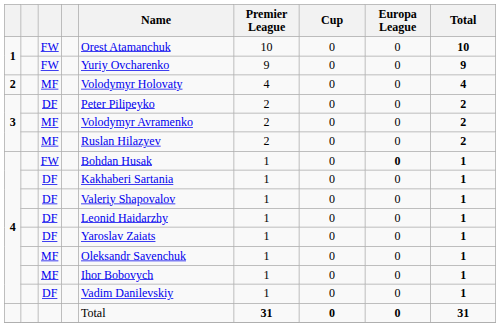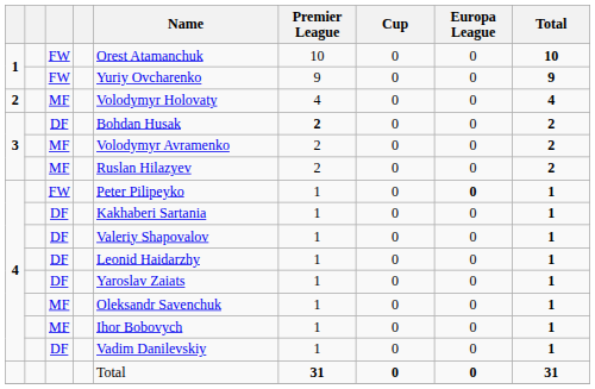 <table class="wikitable" style="text-align:center">
 <tr>
 <th width=15></th>
 <th width=15></th>
 <th width=15></th>
 <th width=15></th>
 <th width=200>Name</th>
 <th width=80><strong>Premier League</strong></th>
 <th width=80><strong>Cup</strong></th>
 <th width=80><strong>Europa League</strong></th>
 <th width=80>Total</th>
 </tr>
 <tr>
 <td rowspan=2><strong>1</strong></td>
 <td></td>
 <td><a href='#'>FW</a></td>
 <td></td>
 <td align=left><a href='#'>Orest Atamanchuk</a></td>
 <td>10</td>
 <td>0</td>
 <td>0</td>
 <td><strong>10</strong></td>
 </tr>
 <tr>
 <td></td>
 <td><a href='#'>FW</a></td>
 <td></td>
 <td align=left><a href='#'>Yuriy Ovcharenko</a></td>
 <td>9</td>
 <td>0</td>
 <td>0</td>
 <td><strong>9</strong></td>
 </tr>
 <tr>
 <td><strong>2</strong></td>
 <td></td>
 <td><a href='#'>MF</a></td>
 <td></td>
 <td align=left><a href='#'>Volodymyr Holovaty</a></td>
 <td>4</td>
 <td>0</td>
 <td>0</td>
 <td><strong>4</strong></td>
 </tr>
 <tr>
 <td rowspan=3><strong>3</strong></td>
 <td></td>
 <td><a href='#'>DF</a></td>
 <td></td>
-<td align=left><a href='#'>Peter Pilipeyko</a></td>
-<td>2</td>
+<td align=left><a href='#'>Bohdan Husak</a></td>
+<td><strong>2</strong></td>
 <td>0</td>
 <td>0</td>
 <td><strong>2</strong></td>
 </tr>
 <tr>
 <td></td>
 <td><a href='#'>MF</a></td>
 <td></td>
 <td align=left><a href='#'>Volodymyr Avramenko</a></td>
 <td>2</td>
 <td>0</td>
 <td>0</td>
 <td><strong>2</strong></td>
 </tr>
 <tr>
 <td></td>
 <td><a href='#'>MF</a></td>
 <td></td>
 <td align=left><a href='#'>Ruslan Hilazyev</a></td>
 <td>2</td>
 <td>0</td>
 <td>0</td>
 <td><strong>2</strong></td>
 </tr>
 <tr>
 <td rowspan=8><strong>4</strong></td>
 <td></td>
 <td><a href='#'>FW</a></td>
 <td></td>
-<td align=left><a href='#'>Bohdan Husak</a></td>
+<td align=left><a href='#'>Peter Pilipeyko</a></td>
 <td>1</td>
 <td>0</td>
 <td><strong>0</strong></td>
 <td><strong>1</strong></td>
 </tr>
 <tr>
 <td></td>
 <td><a href='#'>DF</a></td>
 <td></td>
 <td align=left><a href='#'>Kakhaberi Sartania</a></td>
 <td>1</td>
 <td>0</td>
 <td>0</td>
 <td><strong>1</strong></td>
 </tr>
 <tr>
 <td></td>
 <td><a href='#'>DF</a></td>
 <td></td>
 <td align=left><a href='#'>Valeriy Shapovalov</a></td>
 <td>1</td>
 <td>0</td>
 <td>0</td>
 <td><strong>1</strong></td>
 </tr>
 <tr>
 <td></td>
 <td><a href='#'>DF</a></td>
 <td></td>
 <td align=left><a href='#'>Leonid Haidarzhy</a></td>
 <td>1</td>
 <td>0</td>
 <td>0</td>
 <td><strong>1</strong></td>
 </tr>
 <tr>
 <td></td>
 <td><a href='#'>DF</a></td>
 <td></td>
 <td align=left><a href='#'>Yaroslav Zaiats</a></td>
 <td>1</td>
 <td>0</td>
 <td>0</td>
 <td><strong>1</strong></td>
 </tr>
 <tr>
 <td></td>
 <td><a href='#'>MF</a></td>
 <td></td>
 <td align=left><a href='#'>Oleksandr Savenchuk</a></td>
 <td>1</td>
 <td>0</td>
 <td>0</td>
 <td><strong>1</strong></td>
 </tr>
 <tr>
 <td></td>
 <td><a href='#'>MF</a></td>
 <td></td>
 <td align=left><a href='#'>Ihor Bobovych</a></td>
 <td>1</td>
 <td>0</td>
 <td>0</td>
 <td><strong>1</strong></td>
 </tr>
 <tr>
 <td></td>
 <td><a href='#'>DF</a></td>
 <td></td>
 <td align=left><a href='#'>Vadim Danilevskiy</a></td>
 <td>1</td>
 <td>0</td>
 <td>0</td>
 <td><strong>1</strong></td>
 </tr>
 <tr>
 <td></td>
 <td></td>
 <td></td>
 <td></td>
 <td align=left>Total</td>
 <td><strong>31</strong></td>
 <td><strong>0</strong></td>
 <td><strong>0</strong></td>
 <td><strong>31</strong></td>
 </tr>
 <tr>
 </tr>
 </table>
